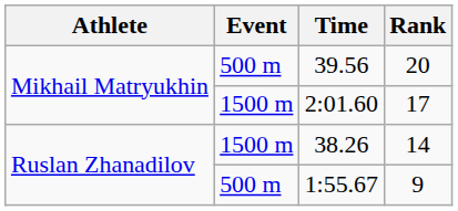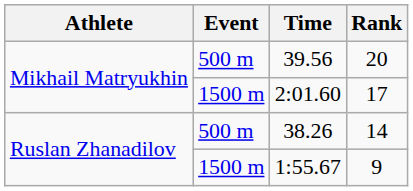 <table class="wikitable" style="font-size:90%">
 <tr>
 <th>Athlete</th>
 <th>Event</th>
 <th>Time</th>
 <th>Rank</th>
 </tr>
 <tr align=center>
 <td align=left rowspan=2><a href='#'>Mikhail Matryukhin</a></td>
 <td align=left><a href='#'>500 m</a></td>
 <td>39.56</td>
 <td>20</td>
 </tr>
 <tr align=center>
 <td align=left><a href='#'>1500 m</a></td>
 <td>2:01.60</td>
 <td>17</td>
 </tr>
 <tr align=center>
 <td align=left rowspan=2><a href='#'>Ruslan Zhanadilov</a></td>
-<td align=left><a href='#'>1500 m</a></td>
+<td align=left><a href='#'>500 m</a></td>
 <td>38.26</td>
 <td>14</td>
 </tr>
 <tr align=center>
-<td align=left><a href='#'>500 m</a></td>
+<td align=left><a href='#'>1500 m</a></td>
 <td>1:55.67</td>
 <td>9</td>
 </tr>
 </table>
